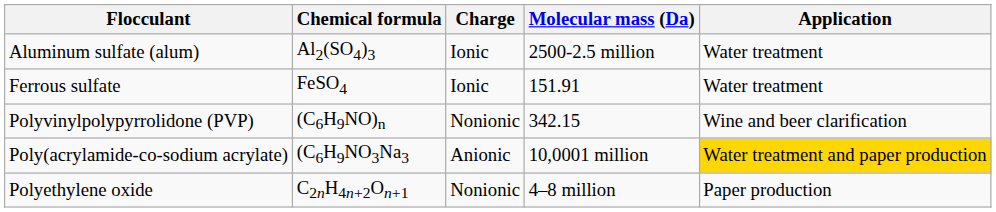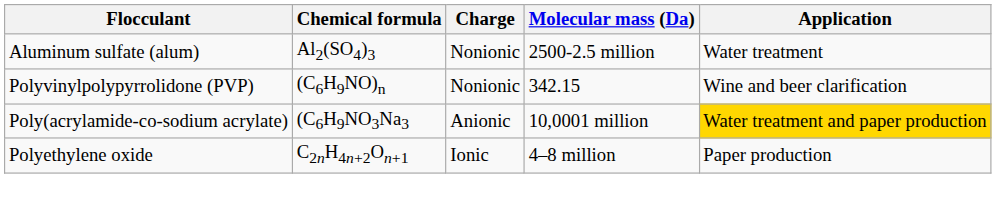 <table class="wikitable">
 <tr>
 <th>Flocculant</th>
 <th>Chemical formula</th>
 <th>Charge</th>
 <th><a href='#'>Molecular mass</a> (<a href='#'>Da</a>)</th>
 <th>Application</th>
 </tr>
 <tr>
 <td>Aluminum sulfate (alum)</td>
 <td>Al<sub>2</sub>(SO<sub>4</sub>)<sub>3</sub></td>
-<td>Ionic</td>
+<td>Nonionic</td>
 <td>2500-2.5 million</td>
-<td>Water treatment</td>
-</tr>
-<tr>
-<td>Ferrous sulfate</td>
-<td>FeSO<sub>4</sub></td>
-<td>Ionic</td>
-<td>151.91</td>
 <td>Water treatment</td>
 </tr>
 <tr>
 <td>Polyvinylpolypyrrolidone (PVP)</td>
 <td>(C<sub>6</sub>H<sub>9</sub>NO)<sub>n</sub></td>
 <td>Nonionic</td>
 <td>342.15</td>
 <td>Wine and beer clarification</td>
 </tr>
 <tr>
 <td>Poly(acrylamide-co-sodium acrylate)</td>
 <td>(C<sub>6</sub>H<sub>9</sub>NO<sub>3</sub>Na<sub>3</sub></td>
 <td>Anionic</td>
 <td>10,0001 million</td>
 <td style="background: gold;">Water treatment and paper production</td>
 </tr>
 <tr>
 <td>Polyethylene oxide</td>
 <td>C<sub>2<em>n</em></sub>H<sub>4<em>n</em>+2</sub>O<sub><em>n</em>+1</sub></td>
-<td>Nonionic</td>
+<td>Ionic</td>
 <td>4–8 million</td>
 <td>Paper production</td>
 </tr>
 </table>
